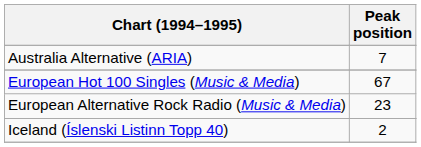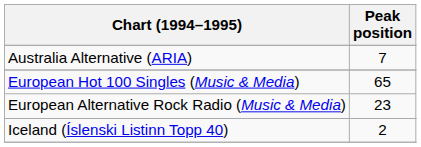 <table class="wikitable sortable">
 <tr>
 <th>Chart (1994–1995)</th>
 <th>Peak<br>position</th>
 </tr>
 <tr>
 </tr>
 <tr>
 <td>Australia Alternative (<a href='#'>ARIA</a>)</td>
 <td align="center">7</td>
 </tr>
 <tr>
 </tr>
 <tr>
 <td><a href='#'>European Hot 100 Singles</a> (<em><a href='#'>Music & Media</a></em>)</td>
-<td align="center">67</td>
+<td align="center">65</td>
 </tr>
 <tr>
 <td>European Alternative Rock Radio (<em><a href='#'>Music & Media</a></em>)</td>
 <td align="center">23</td>
 </tr>
 <tr>
 </tr>
 <tr>
 <td>Iceland (<a href='#'>Íslenski Listinn Topp 40</a>)</td>
 <td align="center">2</td>
 </tr>
 <tr>
 </tr>
 <tr>
 </tr>
 <tr>
 </tr>
 <tr>
 </tr>
 <tr>
 </tr>
 <tr>
 </tr>
 <tr>
 </tr>
 <tr>
 </tr>
 </table>
